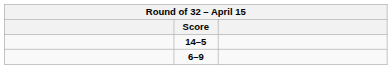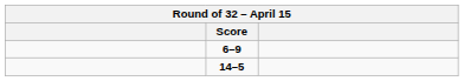 <table class="wikitable" style="text-align: center; font-size:90% ">
 <tr>
 <th colspan=3>Round of 32 – April 15</th>
 </tr>
 <tr>
 <th align="right" width="250"></th>
 <th width="60">Score</th>
 <th align="left" width="250"></th>
 </tr>
 <tr>
+<td align=left></td>
+<td align=center><strong>6–9</strong></td>
+<td align=left><strong></strong></td>
+</tr>
+<tr>
 <td align=left><strong></strong></td>
 <td align=center><strong>14–5</strong></td>
 <td align=left></td>
 </tr>
-<tr>
-<td align=left></td>
-<td align=center><strong>6–9</strong></td>
-<td align=left><strong></strong></td>
-</tr>
 </table>
